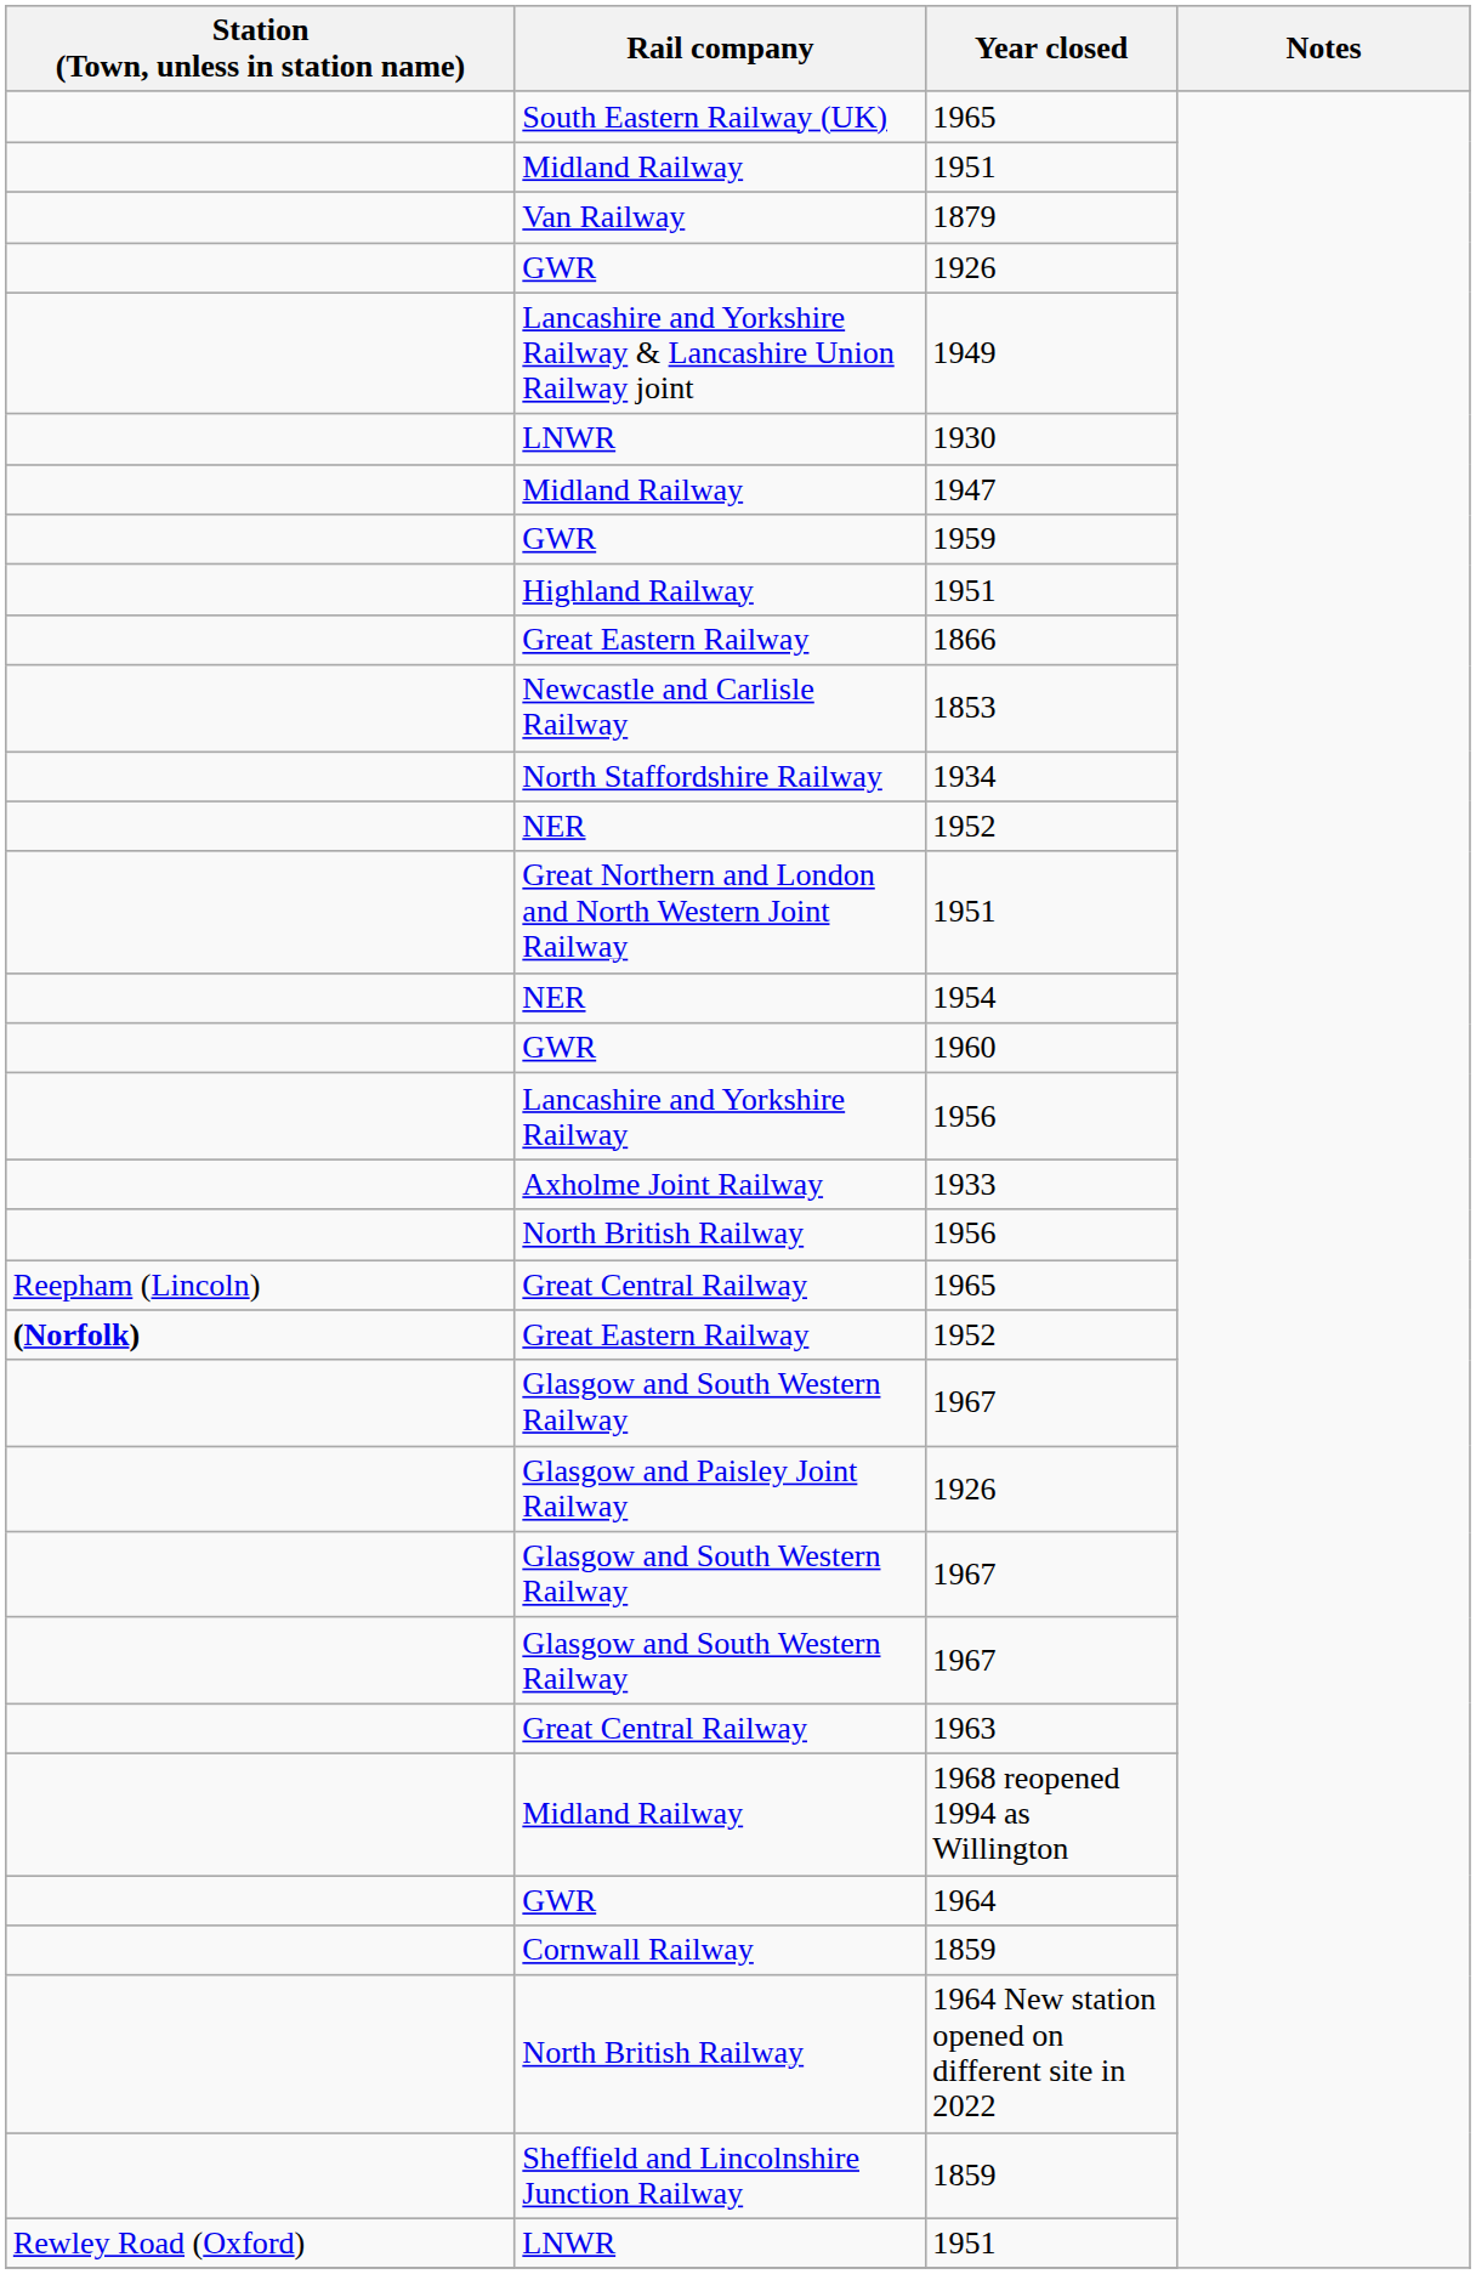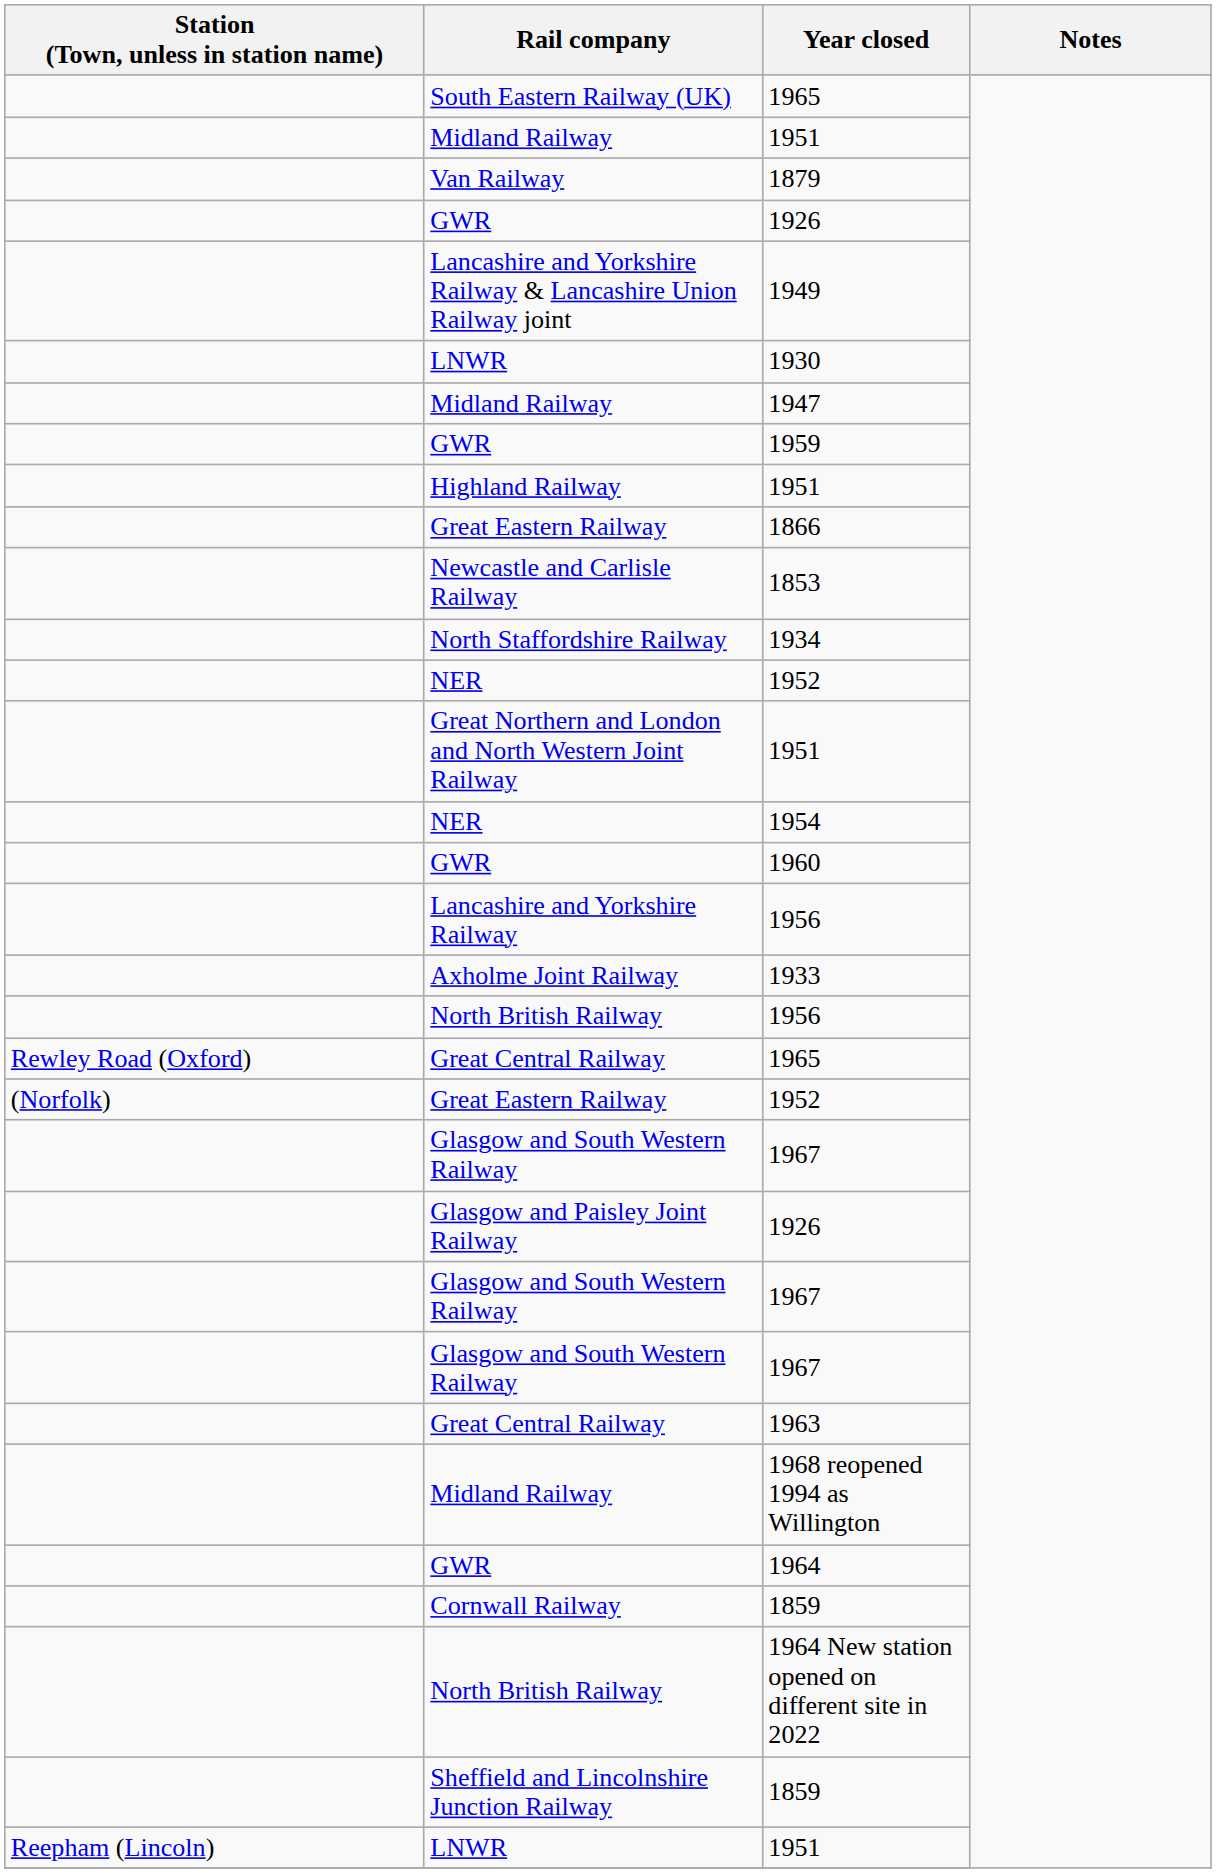 <table class="wikitable sortable">
 <tr>
 <th style="width:250px">Station<br>(Town, unless in station name)</th>
 <th style="width:200px">Rail company</th>
 <th style="width:120px">Year closed</th>
 <th style="width:20%">Notes</th>
 </tr>
 <tr>
 <td></td>
 <td><a href='#'>South Eastern Railway (UK)</a></td>
 <td>1965</td>
 </tr>
 <tr>
 <td></td>
 <td><a href='#'>Midland Railway</a></td>
 <td>1951</td>
 </tr>
 <tr>
 <td></td>
 <td><a href='#'>Van Railway</a></td>
 <td>1879</td>
 </tr>
 <tr>
 <td></td>
 <td><a href='#'>GWR</a></td>
 <td>1926</td>
 </tr>
 <tr>
 <td></td>
 <td><a href='#'>Lancashire and Yorkshire Railway</a> & <a href='#'>Lancashire Union Railway</a> joint</td>
 <td>1949</td>
 </tr>
 <tr>
 <td></td>
 <td><a href='#'>LNWR</a></td>
 <td>1930</td>
 </tr>
 <tr>
 <td></td>
 <td><a href='#'>Midland Railway</a></td>
 <td>1947</td>
 </tr>
 <tr>
 <td></td>
 <td><a href='#'>GWR</a></td>
 <td>1959</td>
 </tr>
 <tr>
 <td></td>
 <td><a href='#'>Highland Railway</a></td>
 <td>1951</td>
 </tr>
 <tr>
 <td></td>
 <td><a href='#'>Great Eastern Railway</a></td>
 <td>1866</td>
 </tr>
 <tr>
 <td></td>
 <td><a href='#'>Newcastle and Carlisle Railway</a></td>
 <td>1853</td>
 </tr>
 <tr>
 <td></td>
 <td><a href='#'>North Staffordshire Railway</a></td>
 <td>1934</td>
 </tr>
 <tr>
 <td></td>
 <td><a href='#'>NER</a></td>
 <td>1952</td>
 </tr>
 <tr>
 <td></td>
 <td><a href='#'>Great Northern and London and North Western Joint Railway</a></td>
 <td>1951</td>
 </tr>
 <tr>
 <td></td>
 <td><a href='#'>NER</a></td>
 <td>1954</td>
 </tr>
 <tr>
 <td></td>
 <td><a href='#'>GWR</a></td>
 <td>1960</td>
 </tr>
 <tr>
 <td></td>
 <td><a href='#'>Lancashire and Yorkshire Railway</a></td>
 <td>1956</td>
 </tr>
 <tr>
 <td></td>
 <td><a href='#'>Axholme Joint Railway</a></td>
 <td>1933</td>
 </tr>
 <tr>
 <td></td>
 <td><a href='#'>North British Railway</a></td>
 <td>1956</td>
 </tr>
 <tr>
-<td><a href='#'>Reepham</a> (<a href='#'>Lincoln</a>)</td>
+<td><a href='#'>Rewley Road</a> (<a href='#'>Oxford</a>)</td>
 <td><a href='#'>Great Central Railway</a></td>
 <td>1965</td>
 </tr>
 <tr>
-<td><strong> (<a href='#'>Norfolk</a>)</strong></td>
+<td> (<a href='#'>Norfolk</a>)</td>
 <td><a href='#'>Great Eastern Railway</a></td>
 <td>1952</td>
 </tr>
 <tr>
 <td></td>
 <td><a href='#'>Glasgow and South Western Railway</a></td>
 <td>1967</td>
 </tr>
 <tr>
 <td></td>
 <td><a href='#'>Glasgow and Paisley Joint Railway</a></td>
 <td>1926</td>
 </tr>
 <tr>
 <td></td>
 <td><a href='#'>Glasgow and South Western Railway</a></td>
 <td>1967</td>
 </tr>
 <tr>
 <td></td>
 <td><a href='#'>Glasgow and South Western Railway</a></td>
 <td>1967</td>
 </tr>
 <tr>
 <td></td>
 <td><a href='#'>Great Central Railway</a></td>
 <td>1963</td>
 </tr>
 <tr>
 <td></td>
 <td><a href='#'>Midland Railway</a></td>
 <td>1968 reopened 1994 as Willington</td>
 </tr>
 <tr>
 <td></td>
 <td><a href='#'>GWR</a></td>
 <td>1964</td>
 </tr>
 <tr>
 <td></td>
 <td><a href='#'>Cornwall Railway</a></td>
 <td>1859</td>
 </tr>
 <tr>
 <td></td>
 <td><a href='#'>North British Railway</a></td>
 <td>1964 New station opened on different site in 2022</td>
 </tr>
 <tr>
 <td></td>
 <td><a href='#'>Sheffield and Lincolnshire Junction Railway</a></td>
 <td>1859</td>
 </tr>
 <tr>
-<td><a href='#'>Rewley Road</a> (<a href='#'>Oxford</a>)</td>
+<td><a href='#'>Reepham</a> (<a href='#'>Lincoln</a>)</td>
 <td><a href='#'>LNWR</a></td>
 <td>1951</td>
 </tr>
 <tr>
 </tr>
 </table>
